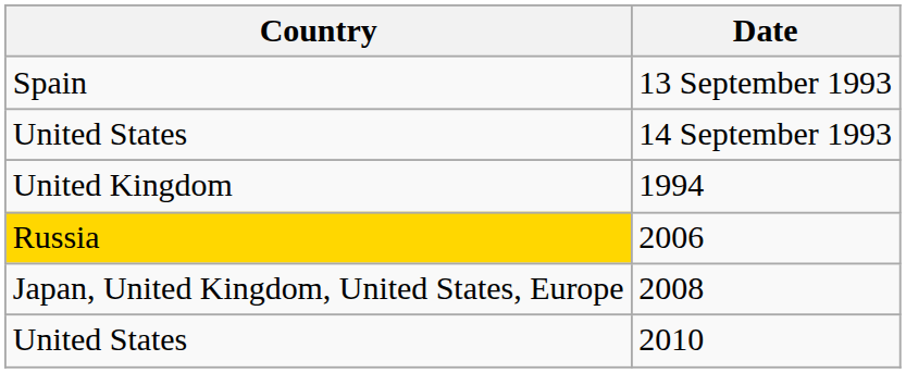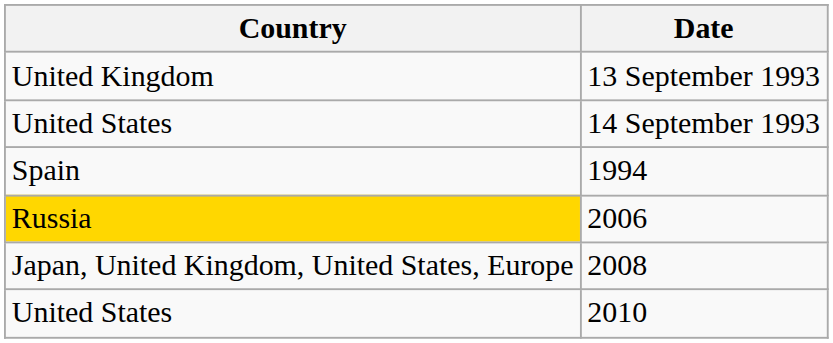 <table class="wikitable">
 <tr>
 <th>Country</th>
 <th>Date</th>
 </tr>
 <tr>
-<td>Spain</td>
+<td>United Kingdom</td>
 <td>13 September 1993</td>
 </tr>
 <tr>
 <td>United States</td>
 <td>14 September 1993</td>
 </tr>
 <tr>
-<td>United Kingdom</td>
+<td>Spain</td>
 <td>1994</td>
 </tr>
 <tr>
 <td style="background: gold;">Russia</td>
 <td>2006</td>
 </tr>
 <tr>
 <td>Japan, United Kingdom, United States, Europe</td>
 <td>2008</td>
 </tr>
 <tr>
 <td>United States</td>
 <td>2010</td>
 </tr>
 </table>
